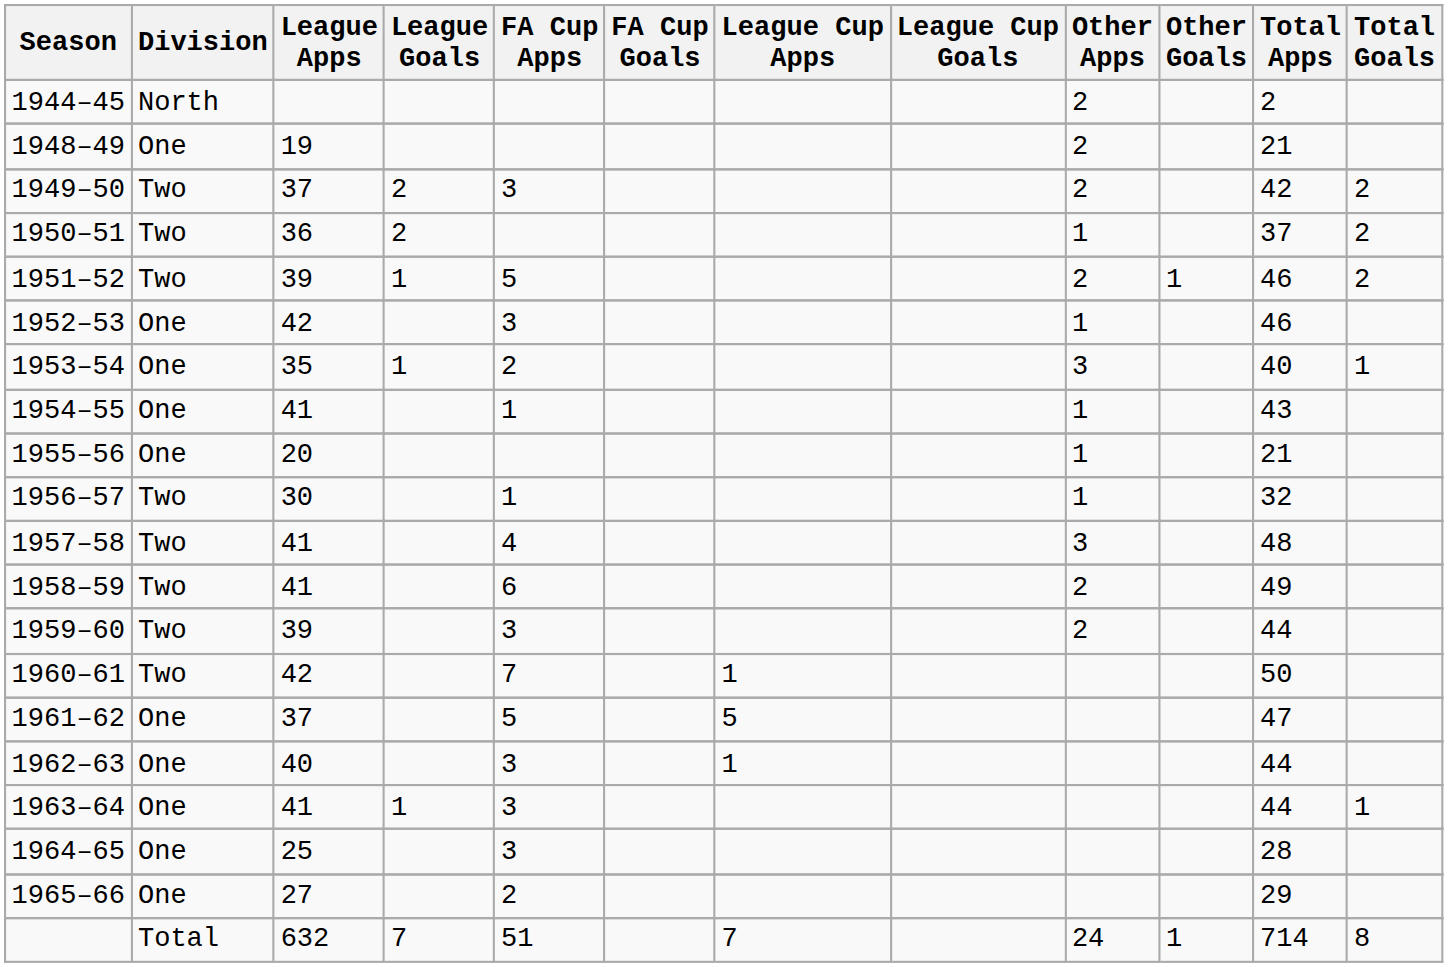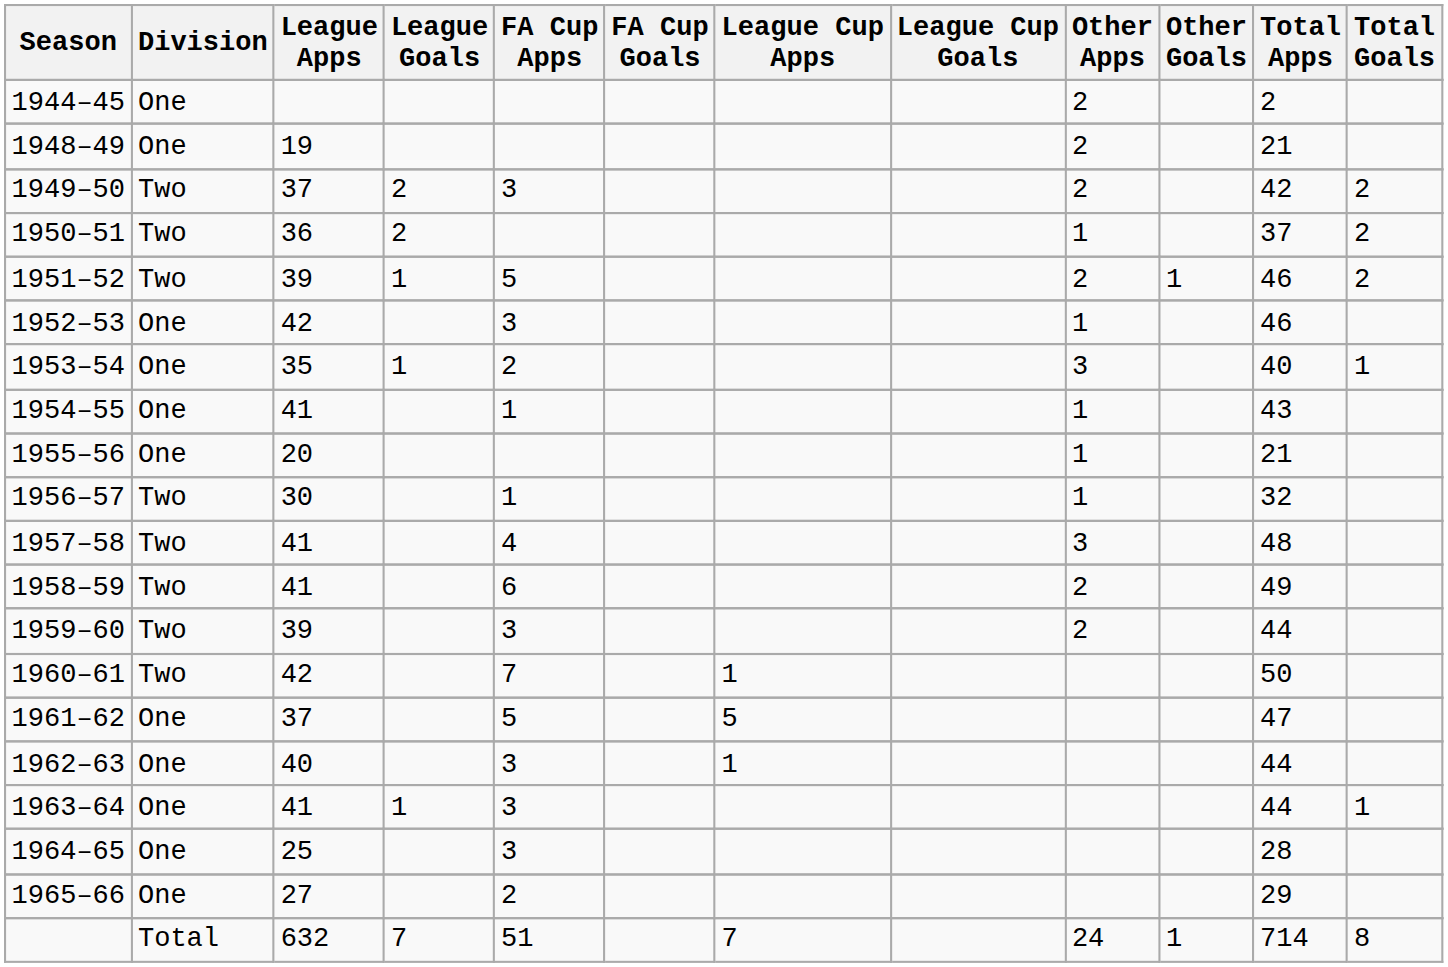 <table class=wikitable>
 <tr>
 <th>Season</th>
 <th>Division</th>
 <th>League<br>Apps</th>
 <th>League<br>Goals</th>
 <th>FA Cup<br>Apps</th>
 <th>FA Cup<br>Goals</th>
 <th>League Cup<br>Apps</th>
 <th>League Cup<br>Goals</th>
 <th>Other<br>Apps</th>
 <th>Other<br>Goals</th>
 <th>Total<br>Apps</th>
 <th>Total<br>Goals</th>
 </tr>
 <tr>
 </tr>
 <tr>
 <td>1944–45</td>
-<td>North</td>
+<td>One</td>
 <td></td>
 <td></td>
 <td></td>
 <td></td>
 <td></td>
 <td></td>
 <td>2</td>
 <td></td>
 <td>2</td>
 <td></td>
 </tr>
 <tr>
 </tr>
 <tr>
 <td>1948–49</td>
 <td>One</td>
 <td>19</td>
 <td></td>
 <td></td>
 <td></td>
 <td></td>
 <td></td>
 <td>2</td>
 <td></td>
 <td>21</td>
 <td></td>
 </tr>
 <tr>
 </tr>
 <tr>
 <td>1949–50</td>
 <td>Two</td>
 <td>37</td>
 <td>2</td>
 <td>3</td>
 <td></td>
 <td></td>
 <td></td>
 <td>2</td>
 <td></td>
 <td>42</td>
 <td>2</td>
 </tr>
 <tr>
 </tr>
 <tr>
 <td>1950–51</td>
 <td>Two</td>
 <td>36</td>
 <td>2</td>
 <td></td>
 <td></td>
 <td></td>
 <td></td>
 <td>1</td>
 <td></td>
 <td>37</td>
 <td>2</td>
 </tr>
 <tr>
 </tr>
 <tr>
 <td>1951–52</td>
 <td>Two</td>
 <td>39</td>
 <td>1</td>
 <td>5</td>
 <td></td>
 <td></td>
 <td></td>
 <td>2</td>
 <td>1</td>
 <td>46</td>
 <td>2</td>
 </tr>
 <tr>
 </tr>
 <tr>
 <td>1952–53</td>
 <td>One</td>
 <td>42</td>
 <td></td>
 <td>3</td>
 <td></td>
 <td></td>
 <td></td>
 <td>1</td>
 <td></td>
 <td>46</td>
 <td></td>
 </tr>
 <tr>
 </tr>
 <tr>
 <td>1953–54</td>
 <td>One</td>
 <td>35</td>
 <td>1</td>
 <td>2</td>
 <td></td>
 <td></td>
 <td></td>
 <td>3</td>
 <td></td>
 <td>40</td>
 <td>1</td>
 </tr>
 <tr>
 </tr>
 <tr>
 <td>1954–55</td>
 <td>One</td>
 <td>41</td>
 <td></td>
 <td>1</td>
 <td></td>
 <td></td>
 <td></td>
 <td>1</td>
 <td></td>
 <td>43</td>
 <td></td>
 </tr>
 <tr>
 </tr>
 <tr>
 <td>1955–56</td>
 <td>One</td>
 <td>20</td>
 <td></td>
 <td></td>
 <td></td>
 <td></td>
 <td></td>
 <td>1</td>
 <td></td>
 <td>21</td>
 <td></td>
 </tr>
 <tr>
 </tr>
 <tr>
 <td>1956–57</td>
 <td>Two</td>
 <td>30</td>
 <td></td>
 <td>1</td>
 <td></td>
 <td></td>
 <td></td>
 <td>1</td>
 <td></td>
 <td>32</td>
 <td></td>
 </tr>
 <tr>
 </tr>
 <tr>
 <td>1957–58</td>
 <td>Two</td>
 <td>41</td>
 <td></td>
 <td>4</td>
 <td></td>
 <td></td>
 <td></td>
 <td>3</td>
 <td></td>
 <td>48</td>
 <td></td>
 </tr>
 <tr>
 </tr>
 <tr>
 <td>1958–59</td>
 <td>Two</td>
 <td>41</td>
 <td></td>
 <td>6</td>
 <td></td>
 <td></td>
 <td></td>
 <td>2</td>
 <td></td>
 <td>49</td>
 <td></td>
 </tr>
 <tr>
 </tr>
 <tr>
 <td>1959–60</td>
 <td>Two</td>
 <td>39</td>
 <td></td>
 <td>3</td>
 <td></td>
 <td></td>
 <td></td>
 <td>2</td>
 <td></td>
 <td>44</td>
 <td></td>
 </tr>
 <tr>
 </tr>
 <tr>
 <td>1960–61</td>
 <td>Two</td>
 <td>42</td>
 <td></td>
 <td>7</td>
 <td></td>
 <td>1</td>
 <td></td>
 <td></td>
 <td></td>
 <td>50</td>
 <td></td>
 </tr>
 <tr>
 </tr>
 <tr>
 <td>1961–62</td>
 <td>One</td>
 <td>37</td>
 <td></td>
 <td>5</td>
 <td></td>
 <td>5</td>
 <td></td>
 <td></td>
 <td></td>
 <td>47</td>
 <td></td>
 </tr>
 <tr>
 </tr>
 <tr>
 <td>1962–63</td>
 <td>One</td>
 <td>40</td>
 <td></td>
 <td>3</td>
 <td></td>
 <td>1</td>
 <td></td>
 <td></td>
 <td></td>
 <td>44</td>
 <td></td>
 </tr>
 <tr>
 </tr>
 <tr>
 <td>1963–64</td>
 <td>One</td>
 <td>41</td>
 <td>1</td>
 <td>3</td>
 <td></td>
 <td></td>
 <td></td>
 <td></td>
 <td></td>
 <td>44</td>
 <td>1</td>
 </tr>
 <tr>
 </tr>
 <tr>
 <td>1964–65</td>
 <td>One</td>
 <td>25</td>
 <td></td>
 <td>3</td>
 <td></td>
 <td></td>
 <td></td>
 <td></td>
 <td></td>
 <td>28</td>
 <td></td>
 </tr>
 <tr>
 </tr>
 <tr>
 <td>1965–66</td>
 <td>One</td>
 <td>27</td>
 <td></td>
 <td>2</td>
 <td></td>
 <td></td>
 <td></td>
 <td></td>
 <td></td>
 <td>29</td>
 <td></td>
 </tr>
 <tr>
 </tr>
 <tr>
 <td></td>
 <td>Total</td>
 <td>632</td>
 <td>7</td>
 <td>51</td>
 <td></td>
 <td>7</td>
 <td></td>
 <td>24</td>
 <td>1</td>
 <td>714</td>
 <td>8</td>
 </tr>
 </table>
